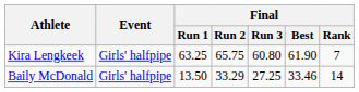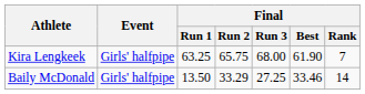 <table class="wikitable" style="font-size:90%">
 <tr>
 <th rowspan=2>Athlete</th>
 <th rowspan=2>Event</th>
 <th colspan=5>Final</th>
 </tr>
 <tr style="font-size:95%">
 <th>Run 1</th>
 <th>Run 2</th>
 <th>Run 3</th>
 <th>Best</th>
 <th>Rank</th>
 </tr>
 <tr align=center>
 <td align=left><a href='#'>Kira Lengkeek</a></td>
 <td align=left><a href='#'>Girls' halfpipe</a></td>
 <td>63.25</td>
 <td>65.75</td>
-<td>60.80</td>
+<td>68.00</td>
 <td>61.90</td>
 <td>7</td>
 </tr>
 <tr align=center>
 <td align=left><a href='#'>Baily McDonald</a></td>
 <td align=left><a href='#'>Girls' halfpipe</a></td>
 <td>13.50</td>
 <td>33.29</td>
 <td>27.25</td>
 <td>33.46</td>
 <td>14</td>
 </tr>
 </table>
